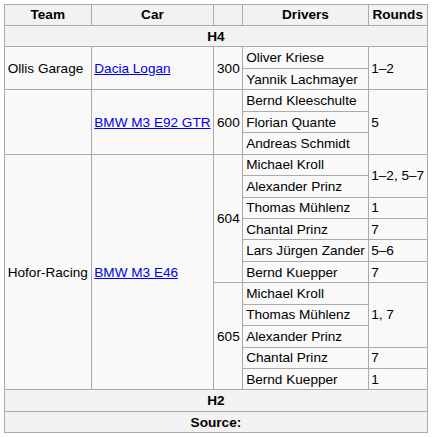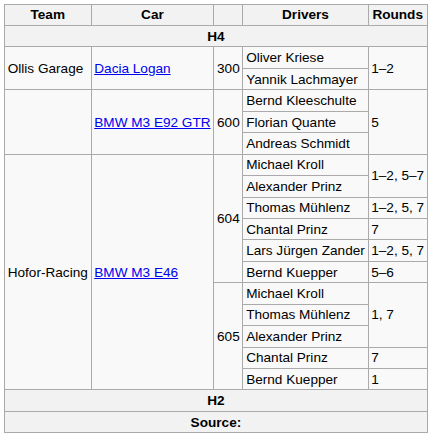 <table class="wikitable" style="font-size: 85%;">
 <tr>
 <th>Team</th>
 <th>Car</th>
 <th></th>
 <th>Drivers</th>
 <th>Rounds</th>
 </tr>
 <tr>
 <th colspan="5">H4</th>
 </tr>
 <tr>
 <td rowspan="2"> Ollis Garage</td>
 <td rowspan="2"><a href='#'>Dacia Logan</a></td>
 <td rowspan="2" align="center">300</td>
 <td> Oliver Kriese</td>
 <td rowspan="2">1–2</td>
 </tr>
 <tr>
 <td> Yannik Lachmayer</td>
 </tr>
 <tr>
 <td rowspan="3"></td>
 <td rowspan="3"><a href='#'>BMW M3 E92 GTR</a></td>
 <td rowspan="3" align="center">600</td>
 <td> Bernd Kleeschulte</td>
 <td rowspan="3">5</td>
 </tr>
 <tr>
 <td> Florian Quante</td>
 </tr>
 <tr>
 <td> Andreas Schmidt</td>
 </tr>
 <tr>
 <td rowspan="11"> Hofor-Racing</td>
 <td rowspan="11"><a href='#'>BMW M3 E46</a></td>
 <td rowspan="6" align="center">604</td>
 <td> Michael Kroll</td>
 <td rowspan="2">1–2, 5–7</td>
 </tr>
 <tr>
 <td> Alexander Prinz</td>
 </tr>
 <tr>
 <td> Thomas Mühlenz</td>
-<td rowspan="1">1</td>
+<td rowspan="1">1–2, 5, 7</td>
 </tr>
 <tr>
 <td> Chantal Prinz</td>
 <td rowspan="1">7</td>
 </tr>
 <tr>
 <td> Lars Jürgen Zander</td>
-<td rowspan="1">5–6</td>
+<td rowspan="1">1–2, 5, 7</td>
 </tr>
 <tr>
 <td> Bernd Kuepper</td>
-<td rowspan="1">7</td>
+<td rowspan="1">5–6</td>
 </tr>
 <tr>
 <td rowspan="5" align="center">605</td>
 <td> Michael Kroll</td>
 <td rowspan="3">1, 7</td>
 </tr>
 <tr>
 <td> Thomas Mühlenz</td>
 </tr>
 <tr>
 <td> Alexander Prinz</td>
 </tr>
 <tr>
 <td> Chantal Prinz</td>
 <td rowspan="1">7</td>
 </tr>
 <tr>
 <td> Bernd Kuepper</td>
 <td rowspan="1">1</td>
 </tr>
 <tr>
 <th colspan="5">H2</th>
 </tr>
 <tr>
 <th colspan="5">Source:</th>
 </tr>
 <tr>
 </tr>
 </table>
